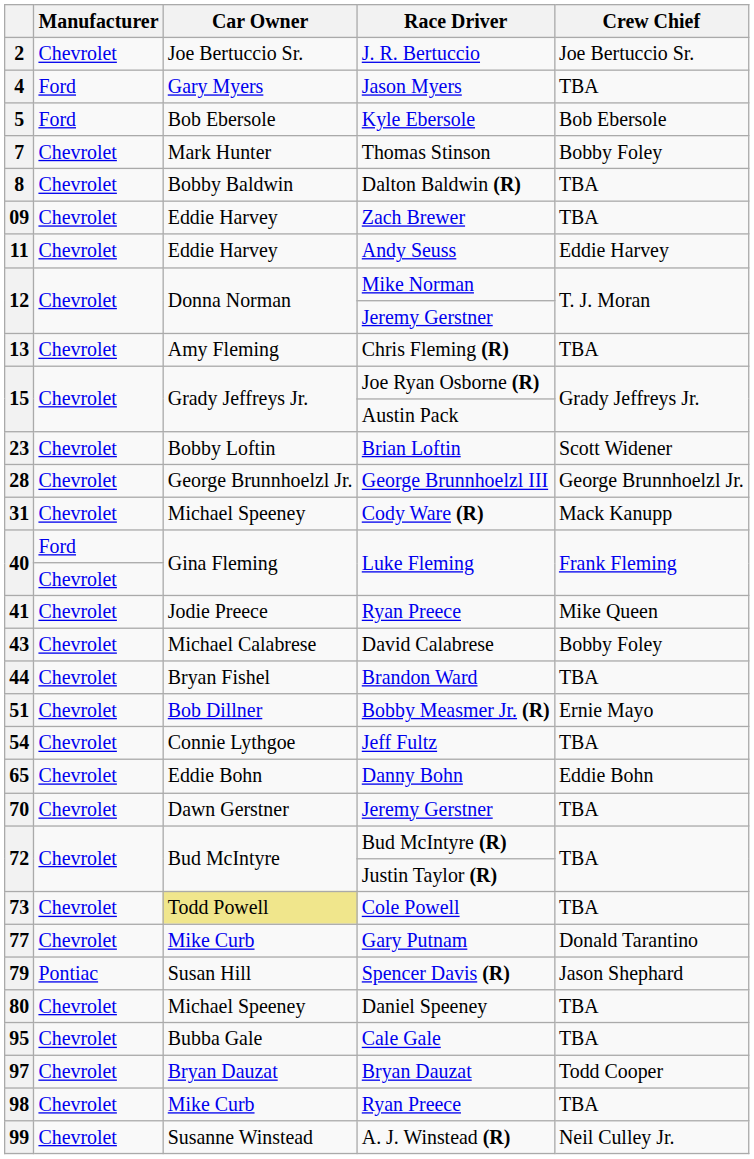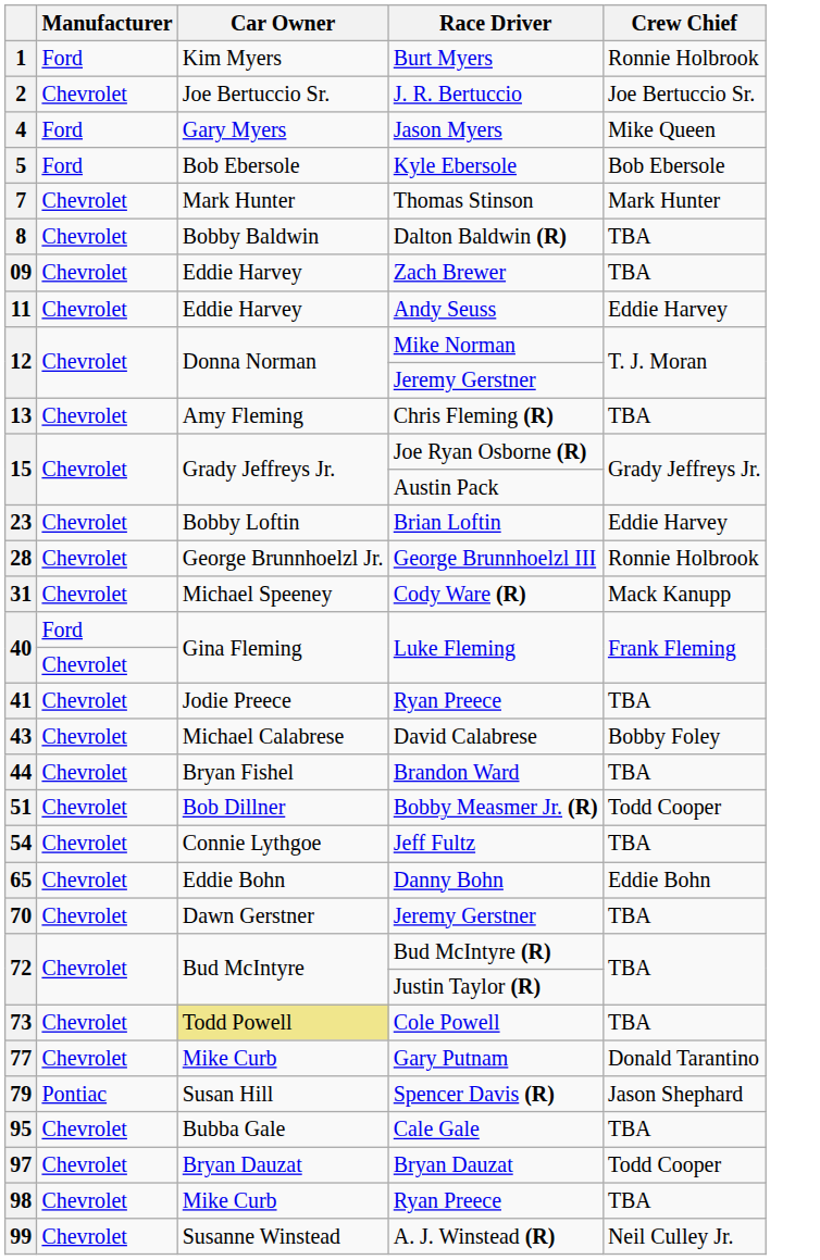 <table class="wikitable" style="font-size: 95%;">
 <tr>
 <th></th>
 <th>Manufacturer</th>
 <th>Car Owner</th>
 <th>Race Driver</th>
 <th>Crew Chief</th>
+</tr>
+<tr>
+<th>1</th>
+<td><a href='#'>Ford</a></td>
+<td>Kim Myers</td>
+<td><a href='#'>Burt Myers</a></td>
+<td>Ronnie Holbrook</td>
 </tr>
 <tr>
 <th>2</th>
 <td><a href='#'>Chevrolet</a></td>
 <td>Joe Bertuccio Sr.</td>
 <td><a href='#'>J. R. Bertuccio</a></td>
 <td>Joe Bertuccio Sr.</td>
 </tr>
 <tr>
 <th>4</th>
 <td><a href='#'>Ford</a></td>
 <td><a href='#'>Gary Myers</a></td>
 <td><a href='#'>Jason Myers</a></td>
-<td>TBA</td>
+<td>Mike Queen</td>
 </tr>
 <tr>
 <th>5</th>
 <td><a href='#'>Ford</a></td>
 <td>Bob Ebersole</td>
 <td><a href='#'>Kyle Ebersole</a></td>
 <td>Bob Ebersole</td>
 </tr>
 <tr>
 <th>7</th>
 <td><a href='#'>Chevrolet</a></td>
 <td>Mark Hunter</td>
 <td>Thomas Stinson<small></small></td>
-<td>Bobby Foley</td>
+<td>Mark Hunter</td>
 </tr>
 <tr>
 <th>8</th>
 <td><a href='#'>Chevrolet</a></td>
 <td>Bobby Baldwin</td>
 <td>Dalton Baldwin<small></small> <strong>(R)</strong></td>
 <td>TBA</td>
 </tr>
 <tr>
 <th>09</th>
 <td><a href='#'>Chevrolet</a></td>
 <td>Eddie Harvey</td>
 <td><a href='#'>Zach Brewer</a><small></small></td>
 <td>TBA</td>
 </tr>
 <tr>
 <th>11</th>
 <td><a href='#'>Chevrolet</a></td>
 <td>Eddie Harvey</td>
 <td><a href='#'>Andy Seuss</a></td>
 <td>Eddie Harvey</td>
 </tr>
 <tr>
 <th rowspan=2>12</th>
 <td rowspan=2><a href='#'>Chevrolet</a></td>
 <td rowspan=2>Donna Norman</td>
 <td><a href='#'>Mike Norman</a><small></small></td>
 <td rowspan=2>T. J. Moran</td>
 </tr>
 <tr>
 <td><a href='#'>Jeremy Gerstner</a><small></small></td>
 </tr>
 <tr>
 <th>13</th>
 <td><a href='#'>Chevrolet</a></td>
 <td>Amy Fleming</td>
 <td>Chris Fleming<small></small> <strong>(R)</strong></td>
 <td>TBA</td>
 </tr>
 <tr>
 <th rowspan=2>15</th>
 <td rowspan=2><a href='#'>Chevrolet</a></td>
 <td rowspan=2>Grady Jeffreys Jr.</td>
 <td>Joe Ryan Osborne<small></small> <strong>(R)</strong></td>
 <td rowspan=2>Grady Jeffreys Jr.</td>
 </tr>
 <tr>
 <td>Austin Pack<small></small></td>
 </tr>
 <tr>
 <th>23</th>
 <td><a href='#'>Chevrolet</a></td>
 <td>Bobby Loftin</td>
 <td><a href='#'>Brian Loftin</a><small></small></td>
-<td>Scott Widener</td>
+<td>Eddie Harvey</td>
 </tr>
 <tr>
 <th>28</th>
 <td><a href='#'>Chevrolet</a></td>
 <td>George Brunnhoelzl Jr.</td>
 <td><a href='#'>George Brunnhoelzl III</a></td>
-<td>George Brunnhoelzl Jr.</td>
+<td>Ronnie Holbrook</td>
 </tr>
 <tr>
 <th>31</th>
 <td><a href='#'>Chevrolet</a></td>
 <td>Michael Speeney</td>
 <td><a href='#'>Cody Ware</a><small></small> <strong>(R)</strong></td>
 <td>Mack Kanupp</td>
 </tr>
 <tr>
 <th rowspan=2>40</th>
 <td><a href='#'>Ford</a><small></small></td>
 <td rowspan=2>Gina Fleming</td>
 <td rowspan=2><a href='#'>Luke Fleming</a></td>
 <td rowspan=2><a href='#'>Frank Fleming</a></td>
 </tr>
 <tr>
 <td><a href='#'>Chevrolet</a><small></small></td>
 </tr>
 <tr>
 <th>41</th>
 <td><a href='#'>Chevrolet</a></td>
 <td>Jodie Preece</td>
 <td><a href='#'>Ryan Preece</a><small></small></td>
-<td>Mike Queen</td>
+<td>TBA</td>
 </tr>
 <tr>
 <th>43</th>
 <td><a href='#'>Chevrolet</a></td>
 <td>Michael Calabrese</td>
 <td>David Calabrese</td>
 <td>Bobby Foley</td>
 </tr>
 <tr>
 <th>44</th>
 <td><a href='#'>Chevrolet</a></td>
 <td>Bryan Fishel</td>
 <td><a href='#'>Brandon Ward</a><small></small></td>
 <td>TBA</td>
 </tr>
 <tr>
 <th>51</th>
 <td><a href='#'>Chevrolet</a></td>
 <td><a href='#'>Bob Dillner</a></td>
 <td><a href='#'>Bobby Measmer Jr.</a> <strong>(R)</strong></td>
-<td>Ernie Mayo</td>
+<td>Todd Cooper</td>
 </tr>
 <tr>
 <th>54</th>
 <td><a href='#'>Chevrolet</a></td>
 <td>Connie Lythgoe</td>
 <td><a href='#'>Jeff Fultz</a><small></small></td>
 <td>TBA</td>
 </tr>
 <tr>
 <th>65</th>
 <td><a href='#'>Chevrolet</a></td>
 <td>Eddie Bohn</td>
 <td><a href='#'>Danny Bohn</a></td>
 <td>Eddie Bohn</td>
 </tr>
 <tr>
 <th>70</th>
 <td><a href='#'>Chevrolet</a></td>
 <td>Dawn Gerstner</td>
 <td><a href='#'>Jeremy Gerstner</a><small></small></td>
 <td>TBA</td>
 </tr>
 <tr>
 <th rowspan=2>72</th>
 <td rowspan=2><a href='#'>Chevrolet</a></td>
 <td rowspan=2>Bud McIntyre</td>
 <td>Bud McIntyre<small></small> <strong>(R)</strong></td>
 <td rowspan=2>TBA</td>
 </tr>
 <tr>
 <td>Justin Taylor<small></small> <strong>(R)</strong></td>
 </tr>
 <tr>
 <th>73</th>
 <td><a href='#'>Chevrolet</a></td>
 <td style="background: khaki;">Todd Powell</td>
 <td><a href='#'>Cole Powell</a><small></small></td>
 <td>TBA</td>
 </tr>
 <tr>
 <th>77</th>
 <td><a href='#'>Chevrolet</a></td>
 <td><a href='#'>Mike Curb</a></td>
 <td><a href='#'>Gary Putnam</a></td>
 <td>Donald Tarantino</td>
 </tr>
 <tr>
 <th>79</th>
 <td><a href='#'>Pontiac</a></td>
 <td>Susan Hill</td>
 <td><a href='#'>Spencer Davis</a> <strong>(R)</strong></td>
 <td>Jason Shephard</td>
 </tr>
 <tr>
-<th>80</th>
-<td><a href='#'>Chevrolet</a></td>
-<td>Michael Speeney</td>
-<td>Daniel Speeney<small></small></td>
-<td>TBA</td>
-</tr>
-<tr>
 <th>95</th>
 <td><a href='#'>Chevrolet</a></td>
 <td>Bubba Gale</td>
 <td><a href='#'>Cale Gale</a><small></small></td>
 <td>TBA</td>
 </tr>
 <tr>
 <th>97</th>
 <td><a href='#'>Chevrolet</a></td>
 <td><a href='#'>Bryan Dauzat</a></td>
 <td><a href='#'>Bryan Dauzat</a><small></small></td>
 <td>Todd Cooper</td>
 </tr>
 <tr>
 <th>98</th>
 <td><a href='#'>Chevrolet</a></td>
 <td><a href='#'>Mike Curb</a></td>
 <td><a href='#'>Ryan Preece</a><small></small></td>
 <td>TBA</td>
 </tr>
 <tr>
 <th>99</th>
 <td><a href='#'>Chevrolet</a></td>
 <td>Susanne Winstead</td>
 <td>A. J. Winstead<small></small> <strong>(R)</strong></td>
 <td>Neil Culley Jr.</td>
 </tr>
 </table>
